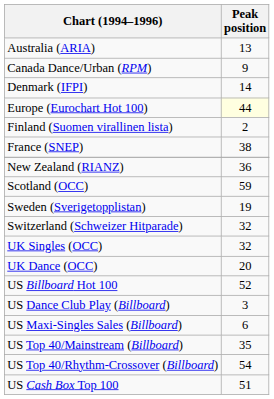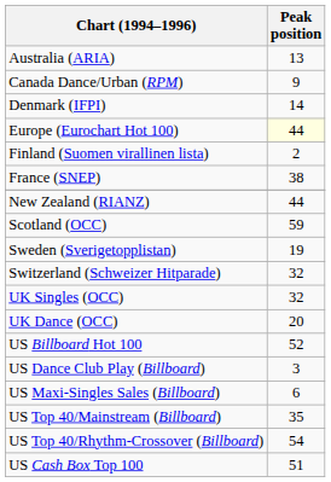 <table class="wikitable sortable">
 <tr>
 <th>Chart (1994–1996)</th>
 <th>Peak<br>position</th>
 </tr>
 <tr>
 <td>Australia (<a href='#'>ARIA</a>)</td>
 <td align=center>13</td>
 </tr>
 <tr>
 <td>Canada Dance/Urban (<a href='#'><em>RPM</em></a>)</td>
 <td align=center>9</td>
 </tr>
 <tr>
 <td>Denmark (<a href='#'>IFPI</a>)</td>
 <td align=center>14</td>
 </tr>
 <tr>
 <td>Europe (<a href='#'>Eurochart Hot 100</a>)</td>
 <td align=center style="background: lightyellow;">44</td>
 </tr>
 <tr>
 <td>Finland (<a href='#'>Suomen virallinen lista</a>)</td>
 <td align="center">2</td>
 </tr>
 <tr>
 <td>France (<a href='#'>SNEP</a>)</td>
 <td align=center>38</td>
 </tr>
 <tr>
 </tr>
 <tr>
 <td>New Zealand (<a href='#'>RIANZ</a>)</td>
-<td align=center>36</td>
+<td align=center>44</td>
 </tr>
 <tr>
 <td>Scotland (<a href='#'>OCC</a>)</td>
 <td align="center">59</td>
 </tr>
 <tr>
 <td>Sweden (<a href='#'>Sverigetopplistan</a>)</td>
 <td style="text-align:center;">19</td>
 </tr>
 <tr>
 <td>Switzerland (<a href='#'>Schweizer Hitparade</a>)</td>
 <td style="text-align:center;">32</td>
 </tr>
 <tr>
 <td><a href='#'>UK Singles</a> (<a href='#'>OCC</a>)</td>
 <td align=center>32</td>
 </tr>
 <tr>
 <td><a href='#'>UK Dance</a> (<a href='#'>OCC</a>)</td>
 <td align="center">20</td>
 </tr>
 <tr>
 <td>US <a href='#'><em>Billboard</em> Hot 100</a></td>
 <td align="center">52</td>
 </tr>
 <tr>
 <td>US <a href='#'>Dance Club Play</a> (<em><a href='#'>Billboard</a></em>)</td>
 <td align="center">3</td>
 </tr>
 <tr>
 <td>US <a href='#'>Maxi-Singles Sales</a> (<em><a href='#'>Billboard</a></em>)</td>
 <td align="center">6</td>
 </tr>
 <tr>
 <td>US <a href='#'>Top 40/Mainstream</a> (<em><a href='#'>Billboard</a></em>)</td>
 <td align="center">35</td>
 </tr>
 <tr>
 <td>US <a href='#'>Top 40/Rhythm-Crossover</a> (<em><a href='#'>Billboard</a></em>)</td>
 <td align="center">54</td>
 </tr>
 <tr>
 <td>US <a href='#'><em>Cash Box</em> Top 100</a></td>
 <td align="center">51</td>
 </tr>
 </table>
